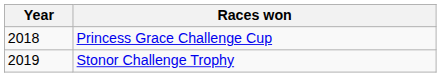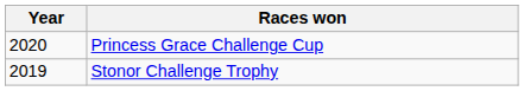 <table class="wikitable">
 <tr>
 <th width=70>Year</th>
 <th width=400>Races won</th>
 </tr>
 <tr>
-<td>2018</td>
+<td>2020</td>
 <td><a href='#'>Princess Grace Challenge Cup</a></td>
 </tr>
 <tr>
 <td>2019</td>
 <td><a href='#'>Stonor Challenge Trophy</a></td>
 </tr>
 </table>
